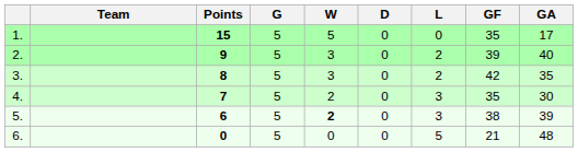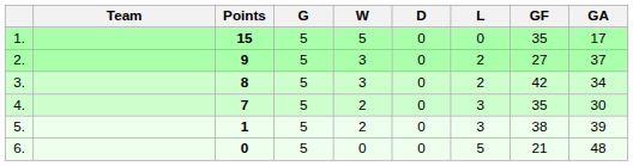 <table class=wikitable style="text-align:center">
 <tr bgcolor="#DCDCDC">
 <th width="25"></th>
 <th width="200">Team</th>
 <th width="60">Points</th>
 <th width="60">G</th>
 <th width="60">W</th>
 <th width="60">D</th>
 <th width="60">L</th>
 <th width="60">GF</th>
 <th width="60">GA</th>
 </tr>
 <tr bgcolor=#AAFFAA>
 <td>1.</td>
 <td align=left></td>
 <td><strong>15</strong></td>
 <td>5</td>
 <td>5</td>
 <td>0</td>
 <td>0</td>
 <td>35</td>
 <td>17</td>
 </tr>
 <tr bgcolor=#AAFFAA>
 <td>2.</td>
 <td align=left></td>
 <td><strong>9</strong></td>
 <td>5</td>
 <td>3</td>
 <td>0</td>
 <td>2</td>
-<td>39</td>
-<td>40</td>
+<td>27</td>
+<td>37</td>
 </tr>
 <tr bgcolor=#CCFFCC>
 <td>3.</td>
 <td align=left></td>
 <td><strong>8</strong></td>
 <td>5</td>
 <td>3</td>
 <td>0</td>
 <td>2</td>
 <td>42</td>
-<td>35</td>
+<td>34</td>
 </tr>
 <tr bgcolor=#CCFFCC>
 <td>4.</td>
 <td align=left></td>
 <td><strong>7</strong></td>
 <td>5</td>
 <td>2</td>
 <td>0</td>
 <td>3</td>
 <td>35</td>
 <td>30</td>
 </tr>
 <tr bgcolor=#EEFFEE>
 <td>5.</td>
 <td align=left></td>
-<td><strong>6</strong></td>
+<td><strong>1</strong></td>
 <td>5</td>
-<td><strong>2</strong></td>
+<td>2</td>
 <td>0</td>
 <td>3</td>
 <td>38</td>
 <td>39</td>
 </tr>
 <tr bgcolor=#EEFFEE>
 <td>6.</td>
 <td align=left></td>
 <td><strong>0</strong></td>
 <td>5</td>
 <td>0</td>
 <td>0</td>
 <td>5</td>
 <td>21</td>
 <td>48</td>
 </tr>
 </table>
